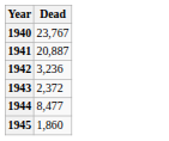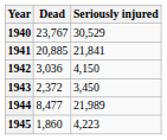 <table class="wikitable">
 <tr>
 <th scope="col">Year</th>
 <th scope="col">Dead</th>
+<th scope="col">Seriously injured</th>
 </tr>
 <tr>
 <th scope="row">1940</th>
 <td>23,767</td>
+<td>30,529</td>
 </tr>
 <tr>
 <th scope="row">1941</th>
-<td>20,887</td>
+<td>20,885</td>
+<td>21,841</td>
 </tr>
 <tr>
 <th scope="row">1942</th>
-<td>3,236</td>
+<td>3,036</td>
+<td>4,150</td>
 </tr>
 <tr>
 <th scope="row">1943</th>
 <td>2,372</td>
+<td>3,450</td>
 </tr>
 <tr>
 <th scope="row">1944</th>
 <td>8,477</td>
+<td>21,989</td>
 </tr>
 <tr>
 <th scope="row">1945</th>
 <td>1,860</td>
+<td>4,223</td>
 </tr>
 </table>
